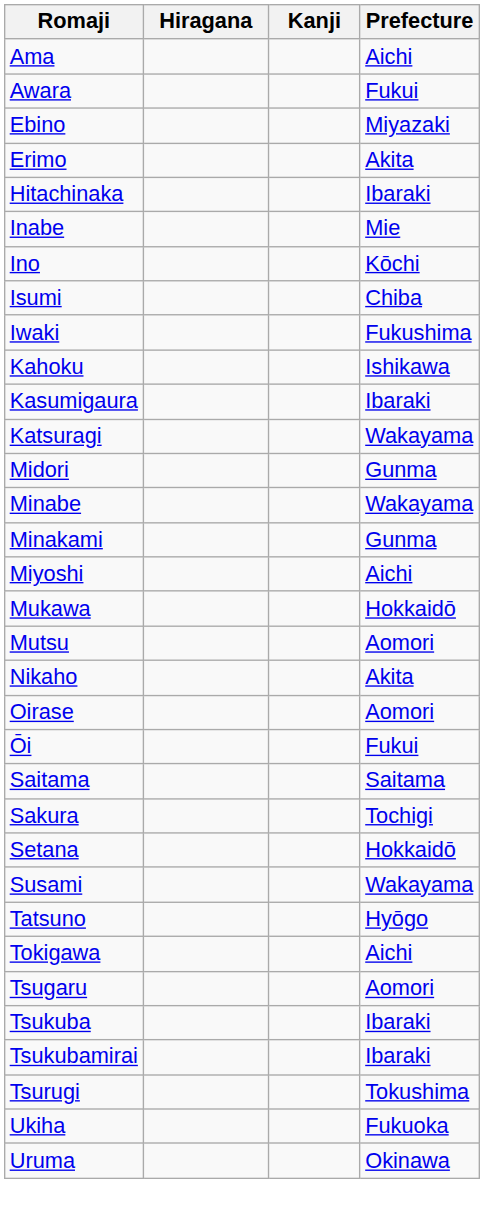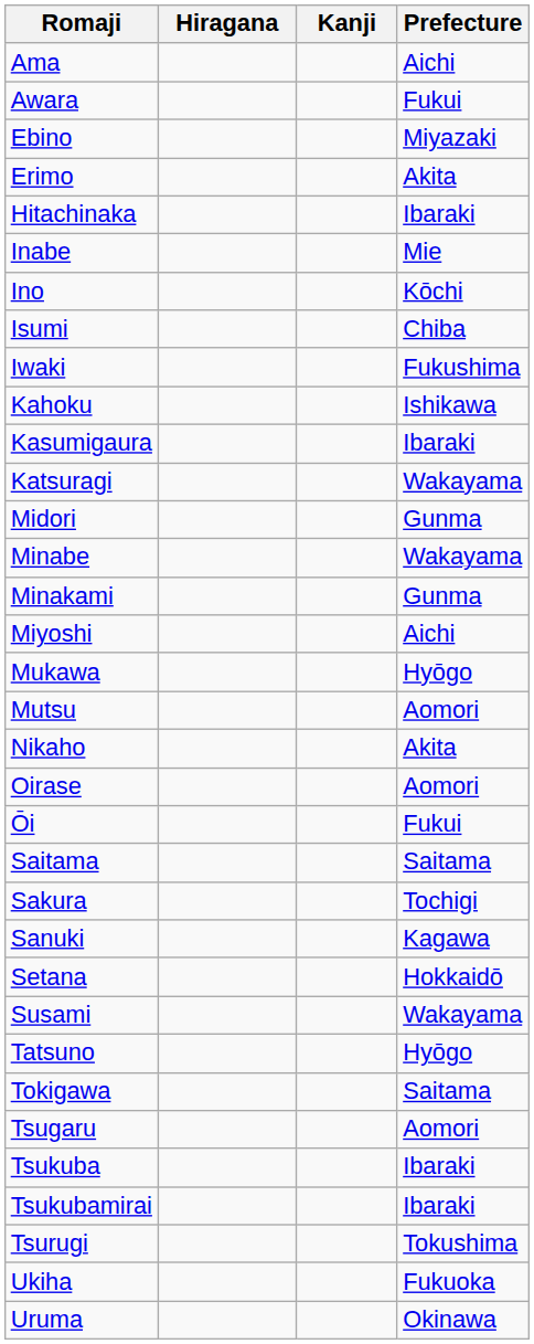 <table class="wikitable sortable">
 <tr>
 <th width=90>Romaji<br></th>
 <th width=85>Hiragana<br></th>
 <th width=60>Kanji<br></th>
 <th width=80>Prefecture<br></th>
 </tr>
 <tr>
 <td><a href='#'>Ama</a></td>
 <td></td>
 <td></td>
 <td><a href='#'>Aichi</a></td>
 </tr>
 <tr>
 <td><a href='#'>Awara</a></td>
 <td></td>
 <td></td>
 <td><a href='#'>Fukui</a></td>
 </tr>
 <tr>
 <td><a href='#'>Ebino</a></td>
 <td></td>
 <td></td>
 <td><a href='#'>Miyazaki</a></td>
 </tr>
 <tr>
 <td><a href='#'>Erimo</a></td>
 <td></td>
 <td></td>
 <td><a href='#'>Akita</a></td>
 </tr>
 <tr>
 <td><a href='#'>Hitachinaka</a></td>
 <td></td>
 <td></td>
 <td><a href='#'>Ibaraki</a></td>
 </tr>
 <tr>
 <td><a href='#'>Inabe</a></td>
 <td></td>
 <td></td>
 <td><a href='#'>Mie</a></td>
 </tr>
 <tr>
 <td><a href='#'>Ino</a></td>
 <td></td>
 <td></td>
 <td><a href='#'>Kōchi</a></td>
 </tr>
 <tr>
 <td><a href='#'>Isumi</a></td>
 <td></td>
 <td></td>
 <td><a href='#'>Chiba</a></td>
 </tr>
 <tr>
 <td><a href='#'>Iwaki</a></td>
 <td></td>
 <td></td>
 <td><a href='#'>Fukushima</a></td>
 </tr>
 <tr>
 <td><a href='#'>Kahoku</a></td>
 <td></td>
 <td></td>
 <td><a href='#'>Ishikawa</a></td>
 </tr>
 <tr>
 <td><a href='#'>Kasumigaura</a></td>
 <td></td>
 <td></td>
 <td><a href='#'>Ibaraki</a></td>
 </tr>
 <tr>
 <td><a href='#'>Katsuragi</a></td>
 <td></td>
 <td></td>
 <td><a href='#'>Wakayama</a></td>
 </tr>
 <tr>
 <td><a href='#'>Midori</a></td>
 <td></td>
 <td></td>
 <td><a href='#'>Gunma</a></td>
 </tr>
 <tr>
 <td><a href='#'>Minabe</a></td>
 <td></td>
 <td></td>
 <td><a href='#'>Wakayama</a></td>
 </tr>
 <tr>
 <td><a href='#'>Minakami</a></td>
 <td></td>
 <td></td>
 <td><a href='#'>Gunma</a></td>
 </tr>
 <tr>
 <td><a href='#'>Miyoshi</a></td>
 <td></td>
 <td></td>
 <td><a href='#'>Aichi</a></td>
 </tr>
 <tr>
 <td><a href='#'>Mukawa</a></td>
 <td></td>
 <td></td>
-<td><a href='#'>Hokkaidō</a></td>
+<td><a href='#'>Hyōgo</a></td>
 </tr>
 <tr>
 <td><a href='#'>Mutsu</a></td>
 <td></td>
 <td></td>
 <td><a href='#'>Aomori</a></td>
 </tr>
 <tr>
 <td><a href='#'>Nikaho</a></td>
 <td></td>
 <td></td>
 <td><a href='#'>Akita</a></td>
 </tr>
 <tr>
 <td><a href='#'>Oirase</a></td>
 <td></td>
 <td></td>
 <td><a href='#'>Aomori</a></td>
 </tr>
 <tr>
 <td><a href='#'>Ōi</a></td>
 <td></td>
 <td></td>
 <td><a href='#'>Fukui</a></td>
 </tr>
 <tr>
 <td><a href='#'>Saitama</a></td>
 <td></td>
 <td></td>
 <td><a href='#'>Saitama</a></td>
 </tr>
 <tr>
 <td><a href='#'>Sakura</a></td>
 <td></td>
 <td></td>
 <td><a href='#'>Tochigi</a></td>
 </tr>
 <tr>
+<td><a href='#'>Sanuki</a></td>
+<td></td>
+<td></td>
+<td><a href='#'>Kagawa</a></td>
+</tr>
+<tr>
 <td><a href='#'>Setana</a></td>
 <td></td>
 <td></td>
 <td><a href='#'>Hokkaidō</a></td>
 </tr>
 <tr>
 <td><a href='#'>Susami</a></td>
 <td></td>
 <td></td>
 <td><a href='#'>Wakayama</a></td>
 </tr>
 <tr>
 <td><a href='#'>Tatsuno</a></td>
 <td></td>
 <td></td>
 <td><a href='#'>Hyōgo</a></td>
 </tr>
 <tr>
 <td><a href='#'>Tokigawa</a></td>
 <td></td>
 <td></td>
-<td><a href='#'>Aichi</a></td>
+<td><a href='#'>Saitama</a></td>
 </tr>
 <tr>
 <td><a href='#'>Tsugaru</a></td>
 <td></td>
 <td></td>
 <td><a href='#'>Aomori</a></td>
 </tr>
 <tr>
 <td><a href='#'>Tsukuba</a></td>
 <td></td>
 <td></td>
 <td><a href='#'>Ibaraki</a></td>
 </tr>
 <tr>
 <td><a href='#'>Tsukubamirai</a></td>
 <td></td>
 <td></td>
 <td><a href='#'>Ibaraki</a></td>
 </tr>
 <tr>
 <td><a href='#'>Tsurugi</a></td>
 <td></td>
 <td></td>
 <td><a href='#'>Tokushima</a></td>
 </tr>
 <tr>
 <td><a href='#'>Ukiha</a></td>
 <td></td>
 <td></td>
 <td><a href='#'>Fukuoka</a></td>
 </tr>
 <tr>
 <td><a href='#'>Uruma</a></td>
 <td></td>
 <td></td>
 <td><a href='#'>Okinawa</a></td>
 </tr>
 </table>
